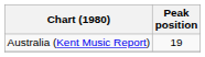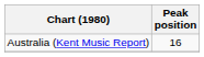 <table class="wikitable">
 <tr>
 <th>Chart (1980)</th>
 <th>Peak<br>position</th>
 </tr>
 <tr>
 <td>Australia (<a href='#'>Kent Music Report</a>)</td>
-<td align="center">19</td>
+<td align="center">16</td>
 </tr>
 <tr>
 </tr>
 <tr>
 </tr>
 </table>
